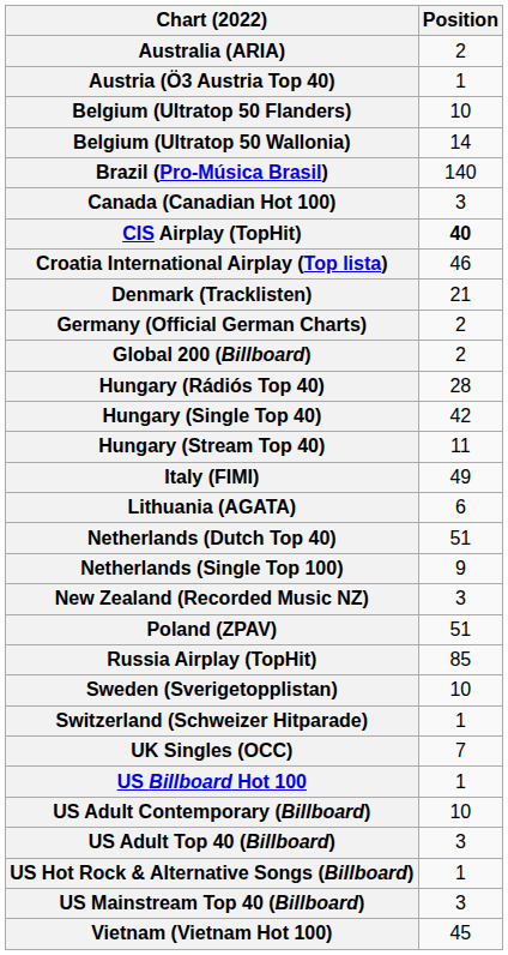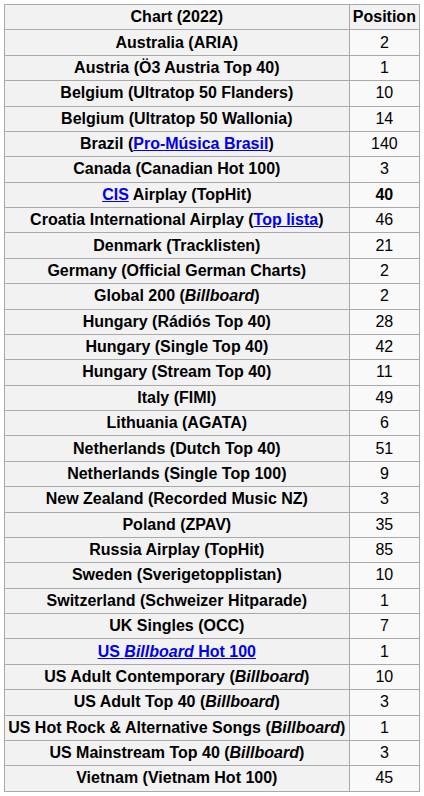 <table class="wikitable sortable plainrowheaders" style="text-align:center">
 <tr>
 <th scope="col">Chart (2022)</th>
 <th scope="col">Position</th>
 </tr>
 <tr>
 <th scope="row">Australia (ARIA)</th>
 <td>2</td>
 </tr>
 <tr>
 <th scope="row">Austria (Ö3 Austria Top 40)</th>
 <td>1</td>
 </tr>
 <tr>
 <th scope="row">Belgium (Ultratop 50 Flanders)</th>
 <td>10</td>
 </tr>
 <tr>
 <th scope="row">Belgium (Ultratop 50 Wallonia)</th>
 <td>14</td>
 </tr>
 <tr>
 <th scope="row">Brazil (<a href='#'>Pro-Música Brasil</a>)</th>
 <td>140</td>
 </tr>
 <tr>
 <th scope="row">Canada (Canadian Hot 100)</th>
 <td>3</td>
 </tr>
 <tr>
 <th scope="row"><a href='#'>CIS</a> Airplay (TopHit)</th>
 <td><strong>40</strong></td>
 </tr>
 <tr>
 <th scope="row">Croatia International Airplay (<a href='#'>Top lista</a>)</th>
 <td>46</td>
 </tr>
 <tr>
 <th scope="row">Denmark (Tracklisten)</th>
 <td>21</td>
 </tr>
 <tr>
 <th scope="row">Germany (Official German Charts)</th>
 <td>2</td>
 </tr>
 <tr>
 <th scope="row">Global 200 (<em>Billboard</em>)</th>
 <td>2</td>
 </tr>
 <tr>
 <th scope="row">Hungary (Rádiós Top 40)</th>
 <td>28</td>
 </tr>
 <tr>
 <th scope="row">Hungary (Single Top 40)</th>
 <td>42</td>
 </tr>
 <tr>
 <th scope="row">Hungary (Stream Top 40)</th>
 <td>11</td>
 </tr>
 <tr>
 <th scope="row">Italy (FIMI)</th>
 <td>49</td>
 </tr>
 <tr>
 <th scope="row">Lithuania (AGATA)</th>
 <td>6</td>
 </tr>
 <tr>
 <th scope="row">Netherlands (Dutch Top 40)</th>
 <td>51</td>
 </tr>
 <tr>
 <th scope="row">Netherlands (Single Top 100)</th>
 <td>9</td>
 </tr>
 <tr>
 <th scope="row">New Zealand (Recorded Music NZ)</th>
 <td>3</td>
 </tr>
 <tr>
 <th scope="row">Poland (ZPAV)</th>
-<td>51</td>
+<td>35</td>
 </tr>
 <tr>
 <th scope="row">Russia Airplay (TopHit)</th>
 <td>85</td>
 </tr>
 <tr>
 <th scope="row">Sweden (Sverigetopplistan)</th>
 <td>10</td>
 </tr>
 <tr>
 <th scope="row">Switzerland (Schweizer Hitparade)</th>
 <td>1</td>
 </tr>
 <tr>
 <th scope="row">UK Singles (OCC)</th>
 <td>7</td>
 </tr>
 <tr>
 <th scope="row"><a href='#'>US <em>Billboard</em> Hot 100</a></th>
 <td>1</td>
 </tr>
 <tr>
 <th scope="row">US Adult Contemporary (<em>Billboard</em>)</th>
 <td>10</td>
 </tr>
 <tr>
 <th scope="row">US Adult Top 40 (<em>Billboard</em>)</th>
 <td>3</td>
 </tr>
 <tr>
 <th scope="row">US Hot Rock & Alternative Songs (<em>Billboard</em>)</th>
 <td>1</td>
 </tr>
 <tr>
 <th scope="row">US Mainstream Top 40 (<em>Billboard</em>)</th>
 <td>3</td>
 </tr>
 <tr>
 <th scope="row">Vietnam (Vietnam Hot 100)</th>
 <td>45</td>
 </tr>
 </table>
